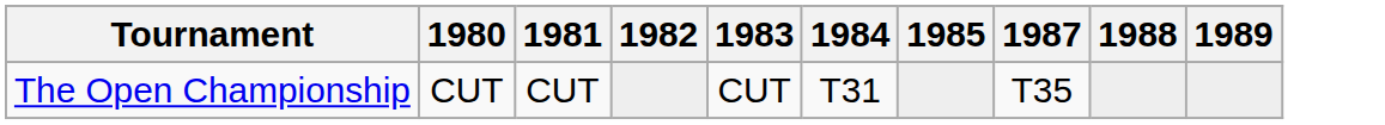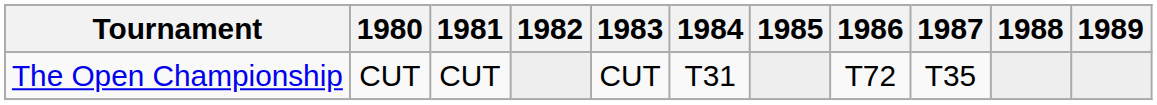 <table class="wikitable" style="font-size:95%;text-align:center;">
 <tr>
 <th>Tournament</th>
 <th>1980</th>
 <th>1981</th>
 <th>1982</th>
 <th>1983</th>
 <th>1984</th>
 <th>1985</th>
+<th>1986</th>
 <th>1987</th>
 <th>1988</th>
 <th>1989</th>
 </tr>
 <tr>
 <td align=left><a href='#'>The Open Championship</a></td>
 <td>CUT</td>
 <td>CUT</td>
 <td style="background:#eeeeee;"></td>
 <td>CUT</td>
 <td>T31</td>
 <td style="background:#eeeeee;"></td>
+<td>T72</td>
 <td>T35</td>
 <td style="background:#eeeeee;"></td>
 <td style="background:#eeeeee;"></td>
 </tr>
 </table>
